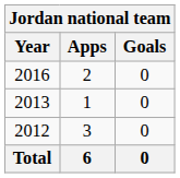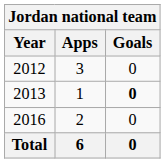 <table class="wikitable" style="text-align:center">
 <tr>
 <th colspan=3>Jordan national team</th>
 </tr>
 <tr>
 <th>Year</th>
 <th>Apps</th>
 <th>Goals</th>
 </tr>
 <tr>
-<td>2016</td>
-<td>2</td>
+<td>2012</td>
+<td>3</td>
 <td>0</td>
 </tr>
 <tr>
 <td>2013</td>
 <td>1</td>
-<td>0</td>
+<td><strong>0</strong></td>
 </tr>
 <tr>
-<td>2012</td>
-<td>3</td>
+<td>2016</td>
+<td>2</td>
 <td>0</td>
 </tr>
 <tr>
 <th>Total</th>
 <th>6</th>
 <th>0</th>
 </tr>
 </table>
